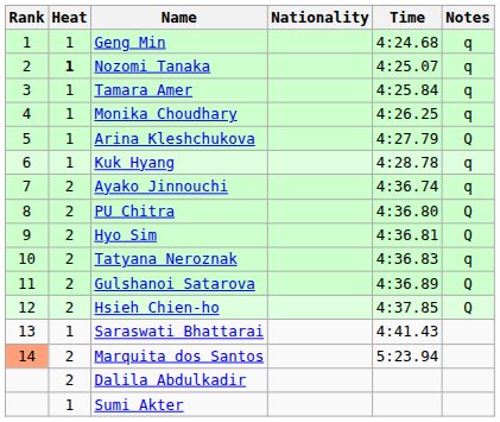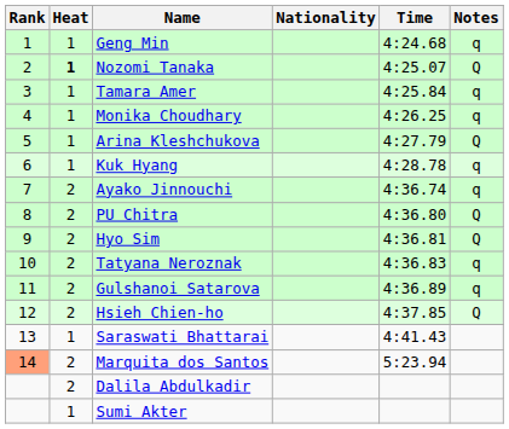 <table class="wikitable sortable" style="text-align:center">
 <tr>
 <th>Rank</th>
 <th>Heat</th>
 <th>Name</th>
 <th>Nationality</th>
 <th>Time</th>
 <th>Notes</th>
 </tr>
 <tr bgcolor=ccffcc>
 <td>1</td>
 <td>1</td>
 <td align=left><a href='#'>Geng Min</a></td>
 <td align=left></td>
 <td>4:24.68</td>
 <td>q</td>
 </tr>
 <tr bgcolor=ccffcc>
 <td>2</td>
 <td><strong>1</strong></td>
 <td align=left><a href='#'>Nozomi Tanaka</a></td>
 <td align=left></td>
 <td>4:25.07</td>
-<td>q</td>
+<td>Q</td>
 </tr>
 <tr bgcolor=ccffcc>
 <td>3</td>
 <td>1</td>
 <td align=left><a href='#'>Tamara Amer</a></td>
 <td align=left></td>
 <td>4:25.84</td>
 <td>q</td>
 </tr>
 <tr bgcolor=ccffcc>
 <td>4</td>
 <td>1</td>
 <td align=left><a href='#'>Monika Choudhary</a></td>
 <td align=left></td>
 <td>4:26.25</td>
 <td>q</td>
 </tr>
 <tr bgcolor=ccffcc>
 <td>5</td>
 <td>1</td>
 <td align=left><a href='#'>Arina Kleshchukova</a></td>
 <td align=left></td>
 <td>4:27.79</td>
 <td>Q</td>
 </tr>
 <tr bgcolor=ddffdd>
 <td>6</td>
 <td>1</td>
 <td align=left><a href='#'>Kuk Hyang</a></td>
 <td align=left></td>
 <td>4:28.78</td>
 <td>q</td>
 </tr>
 <tr bgcolor=ccffcc>
 <td>7</td>
 <td>2</td>
 <td align=left><a href='#'>Ayako Jinnouchi</a></td>
 <td align=left></td>
 <td>4:36.74</td>
 <td>q</td>
 </tr>
 <tr bgcolor=ccffcc>
 <td>8</td>
 <td>2</td>
 <td align=left><a href='#'>PU Chitra</a></td>
 <td align=left></td>
 <td>4:36.80</td>
 <td>Q</td>
 </tr>
 <tr bgcolor=ccffcc>
 <td>9</td>
 <td>2</td>
 <td align=left><a href='#'>Hyo Sim</a></td>
 <td align=left></td>
 <td>4:36.81</td>
 <td>Q</td>
 </tr>
 <tr bgcolor=ccffcc>
 <td>10</td>
 <td>2</td>
 <td align=left><a href='#'>Tatyana Neroznak</a></td>
 <td align=left></td>
 <td>4:36.83</td>
 <td>q</td>
 </tr>
 <tr bgcolor=ccffcc>
 <td>11</td>
 <td>2</td>
 <td align=left><a href='#'>Gulshanoi Satarova</a></td>
 <td align=left></td>
 <td>4:36.89</td>
-<td>Q</td>
+<td>q</td>
 </tr>
 <tr bgcolor=ddffdd>
 <td>12</td>
 <td>2</td>
 <td align=left><a href='#'>Hsieh Chien-ho</a></td>
 <td align=left></td>
 <td>4:37.85</td>
 <td>Q</td>
 </tr>
 <tr>
 <td>13</td>
 <td>1</td>
 <td align=left><a href='#'>Saraswati Bhattarai</a></td>
 <td align=left></td>
 <td>4:41.43</td>
 <td></td>
 </tr>
 <tr>
 <td style="background: lightsalmon;">14</td>
 <td>2</td>
 <td align=left><a href='#'>Marquita dos Santos</a></td>
 <td align=left></td>
 <td>5:23.94</td>
 <td></td>
 </tr>
 <tr>
 <td></td>
 <td>2</td>
 <td align=left><a href='#'>Dalila Abdulkadir</a></td>
 <td align=left></td>
 <td></td>
 <td></td>
 </tr>
 <tr>
 <td></td>
 <td>1</td>
 <td align=left><a href='#'>Sumi Akter</a></td>
 <td align=left></td>
 <td></td>
 <td></td>
 </tr>
 </table>
